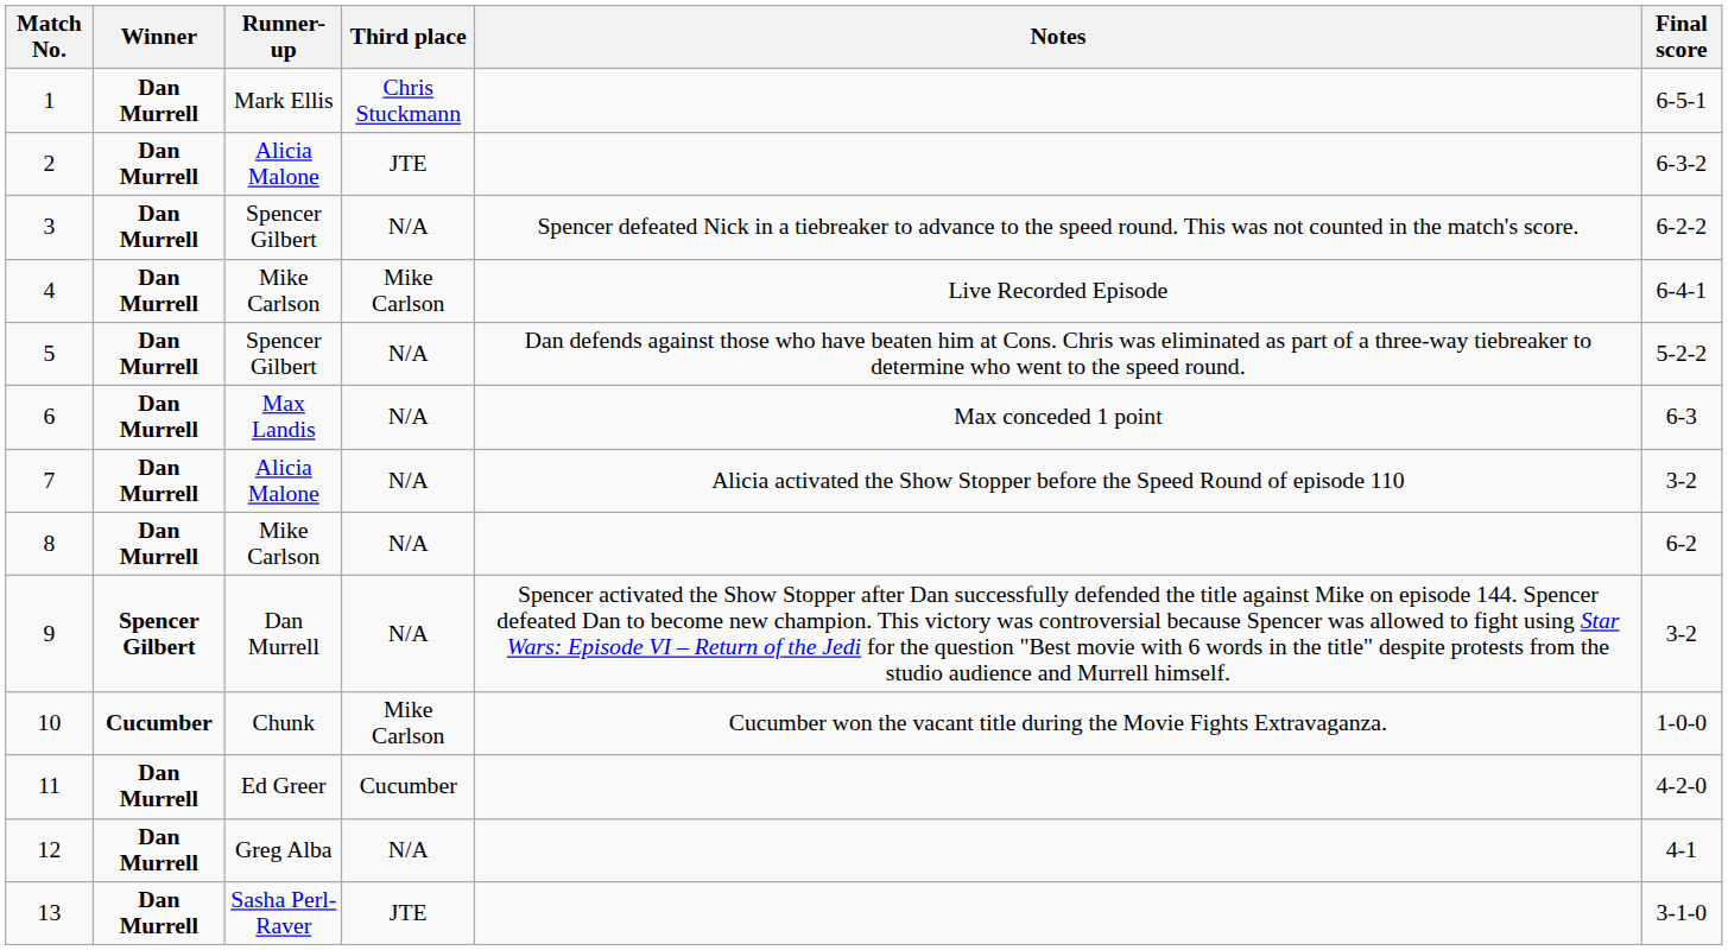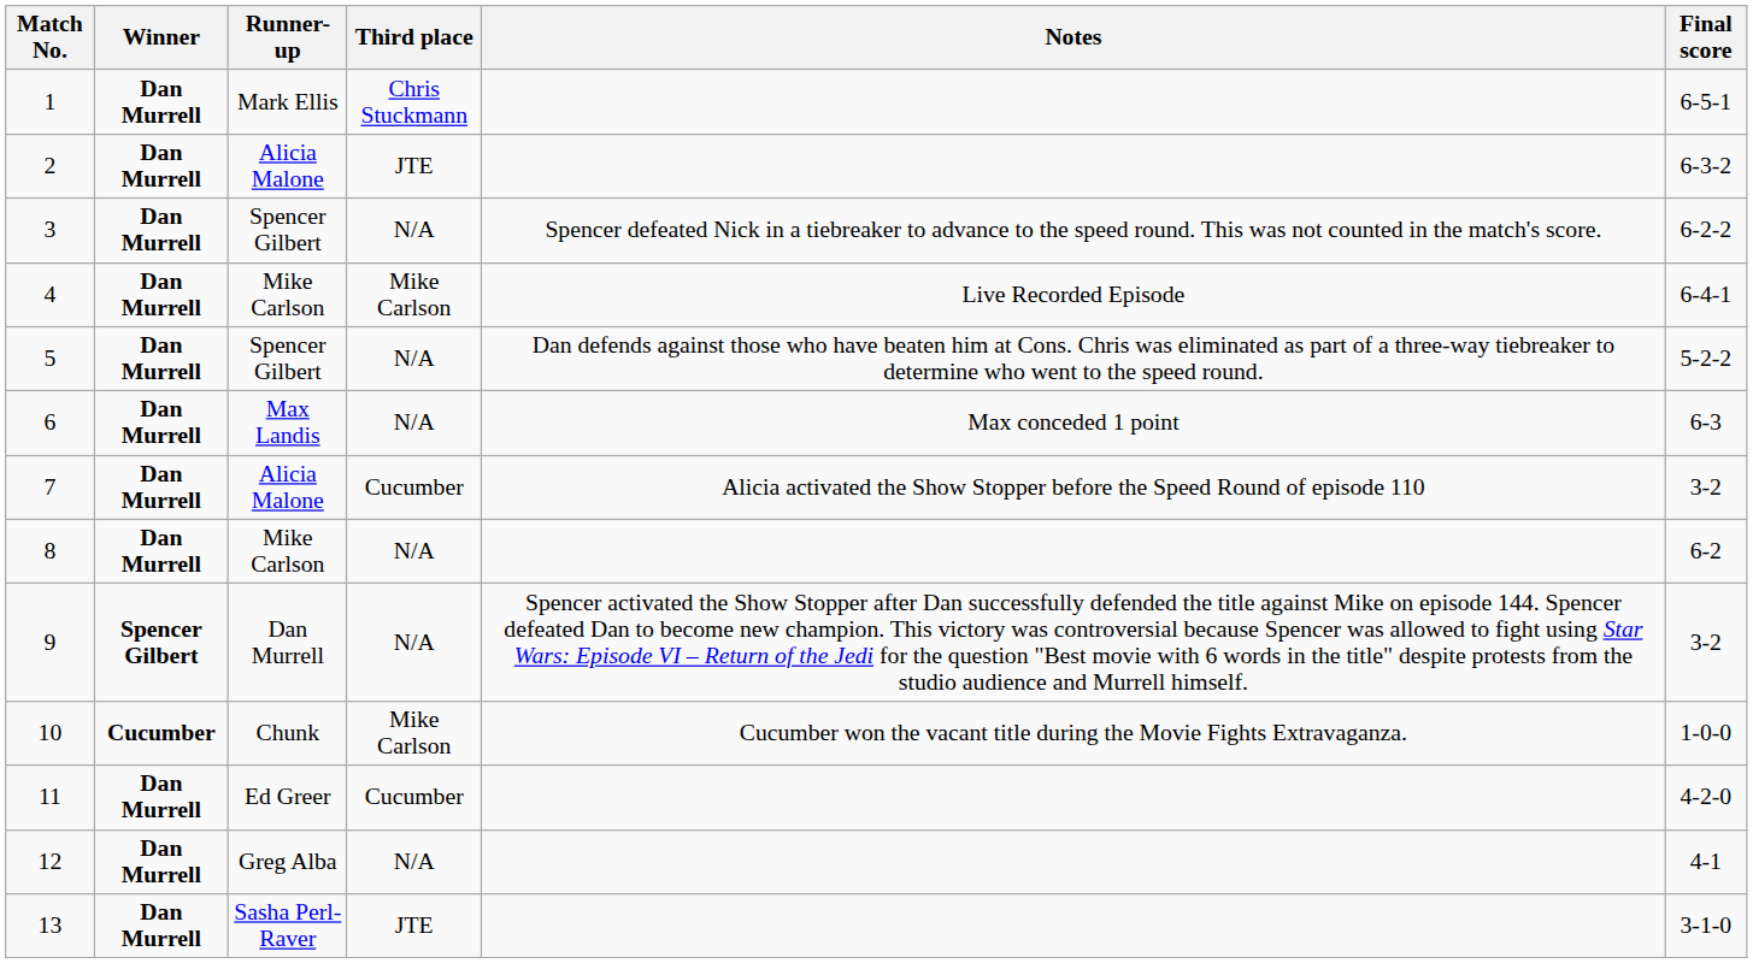 <table class="wikitable sortable" style="text-align:center; width:93%; font-size:100%;" cellspacing="1">
 <tr>
 <th>Match No.</th>
 <th>Winner</th>
 <th>Runner-up</th>
 <th>Third place</th>
 <th>Notes</th>
 <th>Final score</th>
 </tr>
 <tr>
 <td>1</td>
 <td><strong>Dan Murrell</strong></td>
 <td>Mark Ellis</td>
 <td><a href='#'>Chris Stuckmann</a></td>
 <td></td>
 <td>6-5-1</td>
 </tr>
 <tr>
 <td>2</td>
 <td><strong>Dan Murrell</strong></td>
 <td><a href='#'>Alicia Malone</a></td>
 <td>JTE</td>
 <td></td>
 <td>6-3-2</td>
 </tr>
 <tr>
 <td>3</td>
 <td><strong>Dan Murrell</strong></td>
 <td>Spencer Gilbert</td>
 <td>N/A</td>
 <td>Spencer defeated Nick in a tiebreaker to advance to the speed round. This was not counted in the match's score.</td>
 <td>6-2-2</td>
 </tr>
 <tr>
 <td>4</td>
 <td><strong>Dan Murrell</strong></td>
 <td>Mike Carlson</td>
 <td>Mike Carlson</td>
 <td>Live Recorded Episode</td>
 <td>6-4-1</td>
 </tr>
 <tr>
 <td>5</td>
 <td><strong>Dan Murrell</strong></td>
 <td>Spencer Gilbert</td>
 <td>N/A</td>
 <td>Dan defends against those who have beaten him at Cons. Chris was eliminated as part of a three-way tiebreaker to determine who went to the speed round.</td>
 <td>5-2-2</td>
 </tr>
 <tr>
 <td>6</td>
 <td><strong>Dan Murrell</strong></td>
 <td><a href='#'>Max Landis</a></td>
 <td>N/A</td>
 <td>Max conceded 1 point</td>
 <td>6-3</td>
 </tr>
 <tr>
 <td>7</td>
 <td><strong>Dan Murrell</strong></td>
 <td><a href='#'>Alicia Malone</a></td>
-<td>N/A</td>
+<td>Cucumber</td>
 <td>Alicia activated the Show Stopper before the Speed Round of episode 110</td>
 <td>3-2</td>
 </tr>
 <tr>
 <td>8</td>
 <td><strong>Dan Murrell</strong></td>
 <td>Mike Carlson</td>
 <td>N/A</td>
 <td></td>
 <td>6-2</td>
 </tr>
 <tr>
 <td>9</td>
 <td><strong>Spencer Gilbert</strong></td>
 <td>Dan Murrell</td>
 <td>N/A</td>
 <td>Spencer activated the Show Stopper after Dan successfully defended the title against Mike on episode 144. Spencer defeated Dan to become new champion.  This victory was controversial because Spencer was allowed to fight using <em><a href='#'>Star Wars: Episode VI – Return of the Jedi</a></em> for the question "Best movie with 6 words in the title" despite protests from the studio audience and Murrell himself.</td>
 <td>3-2</td>
 </tr>
 <tr>
 <td>10</td>
 <td><strong>Cucumber</strong></td>
 <td>Chunk</td>
 <td>Mike Carlson</td>
 <td>Cucumber won the vacant title during the Movie Fights Extravaganza.</td>
 <td>1-0-0</td>
 </tr>
 <tr>
 <td>11</td>
 <td><strong>Dan Murrell</strong></td>
 <td>Ed Greer</td>
 <td>Cucumber</td>
 <td></td>
 <td>4-2-0</td>
 </tr>
 <tr>
 <td>12</td>
 <td><strong>Dan Murrell</strong></td>
 <td>Greg Alba</td>
 <td>N/A</td>
 <td></td>
 <td>4-1</td>
 </tr>
 <tr>
 <td>13</td>
 <td><strong>Dan Murrell</strong></td>
 <td><a href='#'>Sasha Perl-Raver</a></td>
 <td>JTE</td>
 <td></td>
 <td>3-1-0</td>
 </tr>
 </table>
